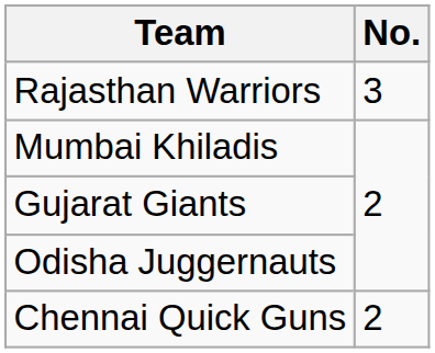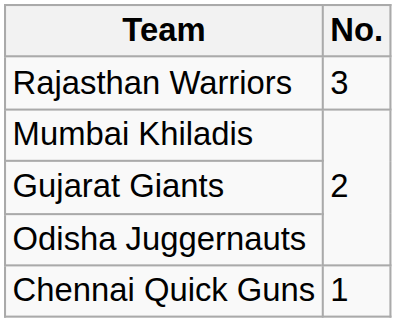 <table class="wikitable">
 <tr>
 <th>Team</th>
 <th>No.</th>
 </tr>
 <tr>
 <td>Rajasthan Warriors</td>
 <td>3</td>
 </tr>
 <tr>
 <td>Mumbai Khiladis</td>
 <td rowspan="3">2</td>
 </tr>
 <tr>
 <td>Gujarat Giants</td>
 </tr>
 <tr>
 <td>Odisha Juggernauts</td>
 </tr>
 <tr>
 <td>Chennai Quick Guns</td>
-<td>2</td>
+<td>1</td>
 </tr>
 </table>
